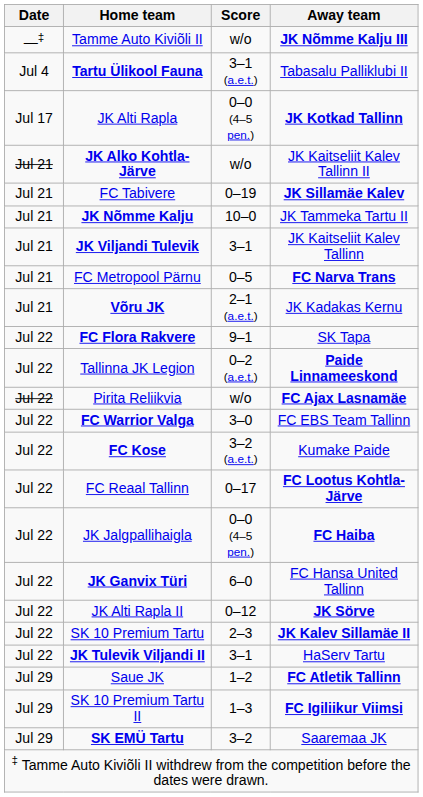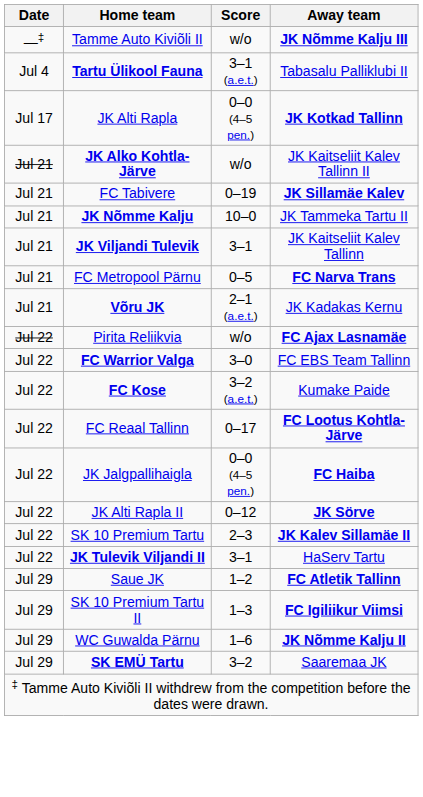 <table class="wikitable" style="text-align:center;">
 <tr>
 <th width=60px>Date</th>
 <th width=160px>Home team</th>
 <th width=60px>Score</th>
 <th width=160px>Away team</th>
 </tr>
 <tr>
 <td>—<sup>‡</sup></td>
 <td><a href='#'>Tamme Auto Kiviõli II</a></td>
 <td>w/o</td>
 <td><strong><a href='#'>JK Nõmme Kalju III</a></strong></td>
 </tr>
 <tr>
 <td>Jul 4</td>
 <td><strong><a href='#'>Tartu Ülikool Fauna</a></strong></td>
 <td>3–1<br><small>(<a href='#'>a.e.t.</a>)</small></td>
 <td><a href='#'>Tabasalu Palliklubi II</a></td>
 </tr>
 <tr>
 <td>Jul 17</td>
 <td><a href='#'>JK Alti Rapla</a></td>
 <td>0–0<br><small>(4–5 <a href='#'>pen.</a>)</small></td>
 <td><strong><a href='#'>JK Kotkad Tallinn</a></strong></td>
 </tr>
 <tr>
 <td><s>Jul 21</s></td>
 <td><strong><a href='#'>JK Alko Kohtla-Järve</a></strong></td>
 <td>w/o</td>
 <td><a href='#'>JK Kaitseliit Kalev Tallinn II</a></td>
 </tr>
 <tr>
 <td>Jul 21</td>
 <td><a href='#'>FC Tabivere</a></td>
 <td>0–19</td>
 <td><strong><a href='#'>JK Sillamäe Kalev</a></strong></td>
 </tr>
 <tr>
 <td>Jul 21</td>
 <td><strong><a href='#'>JK Nõmme Kalju</a></strong></td>
 <td>10–0</td>
 <td><a href='#'>JK Tammeka Tartu II</a></td>
 </tr>
 <tr>
 <td>Jul 21</td>
 <td><strong><a href='#'>JK Viljandi Tulevik</a></strong></td>
 <td>3–1</td>
 <td><a href='#'>JK Kaitseliit Kalev Tallinn</a></td>
 </tr>
 <tr>
 <td>Jul 21</td>
 <td><a href='#'>FC Metropool Pärnu</a></td>
 <td>0–5</td>
 <td><strong><a href='#'>FC Narva Trans</a></strong></td>
 </tr>
 <tr>
 <td>Jul 21</td>
 <td><strong><a href='#'>Võru JK</a></strong></td>
 <td>2–1<br><small>(<a href='#'>a.e.t.</a>)</small></td>
 <td><a href='#'>JK Kadakas Kernu</a></td>
 </tr>
 <tr>
-<td>Jul 22</td>
-<td><strong><a href='#'>FC Flora Rakvere</a></strong></td>
-<td>9–1</td>
-<td><a href='#'>SK Tapa</a></td>
-</tr>
-<tr>
-<td>Jul 22</td>
-<td><a href='#'>Tallinna JK Legion</a></td>
-<td>0–2<br><small>(<a href='#'>a.e.t.</a>)</small></td>
-<td><strong><a href='#'>Paide Linnameeskond</a></strong></td>
-</tr>
-<tr>
 <td><s>Jul 22</s></td>
 <td><a href='#'>Pirita Reliikvia</a></td>
 <td>w/o</td>
 <td><strong><a href='#'>FC Ajax Lasnamäe</a></strong></td>
 </tr>
 <tr>
 <td>Jul 22</td>
 <td><strong><a href='#'>FC Warrior Valga</a></strong></td>
 <td>3–0</td>
 <td><a href='#'>FC EBS Team Tallinn</a></td>
 </tr>
 <tr>
 <td>Jul 22</td>
 <td><strong><a href='#'>FC Kose</a></strong></td>
 <td>3–2<br><small>(<a href='#'>a.e.t.</a>)</small></td>
 <td><a href='#'>Kumake Paide</a></td>
 </tr>
 <tr>
 <td>Jul 22</td>
 <td><a href='#'>FC Reaal Tallinn</a></td>
 <td>0–17</td>
 <td><strong><a href='#'>FC Lootus Kohtla-Järve</a></strong></td>
 </tr>
 <tr>
 <td>Jul 22</td>
 <td><a href='#'>JK Jalgpallihaigla</a></td>
 <td>0–0<br><small>(4–5 <a href='#'>pen.</a>)</small></td>
 <td><strong><a href='#'>FC Haiba</a></strong></td>
-</tr>
-<tr>
-<td>Jul 22</td>
-<td><strong><a href='#'>JK Ganvix Türi</a></strong></td>
-<td>6–0</td>
-<td><a href='#'>FC Hansa United Tallinn</a></td>
 </tr>
 <tr>
 <td>Jul 22</td>
 <td><a href='#'>JK Alti Rapla II</a></td>
 <td>0–12</td>
 <td><strong><a href='#'>JK Sörve</a></strong></td>
 </tr>
 <tr>
 <td>Jul 22</td>
 <td><a href='#'>SK 10 Premium Tartu</a></td>
 <td>2–3</td>
 <td><strong><a href='#'>JK Kalev Sillamäe II</a></strong></td>
 </tr>
 <tr>
 <td>Jul 22</td>
 <td><strong><a href='#'>JK Tulevik Viljandi II</a></strong></td>
 <td>3–1</td>
 <td><a href='#'>HaServ Tartu</a></td>
 </tr>
 <tr>
 <td>Jul 29</td>
 <td><a href='#'>Saue JK</a></td>
 <td>1–2</td>
 <td><strong><a href='#'>FC Atletik Tallinn</a></strong></td>
 </tr>
 <tr>
 <td>Jul 29</td>
 <td><a href='#'>SK 10 Premium Tartu II</a></td>
 <td>1–3</td>
 <td><strong><a href='#'>FC Igiliikur Viimsi</a></strong></td>
 </tr>
 <tr>
 <td>Jul 29</td>
+<td><a href='#'>WC Guwalda Pärnu</a></td>
+<td>1–6</td>
+<td><strong><a href='#'>JK Nõmme Kalju II</a></strong></td>
+</tr>
+<tr>
+<td>Jul 29</td>
 <td><strong><a href='#'>SK EMÜ Tartu</a></strong></td>
 <td>3–2</td>
 <td><a href='#'>Saaremaa JK</a></td>
 </tr>
 <tr>
 <td colspan=4><sup>‡</sup> Tamme Auto Kiviõli II withdrew from the competition before the dates were drawn.</td>
 </tr>
 </table>
